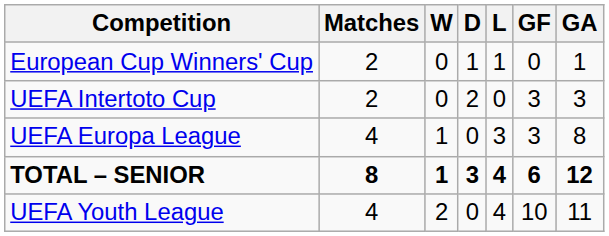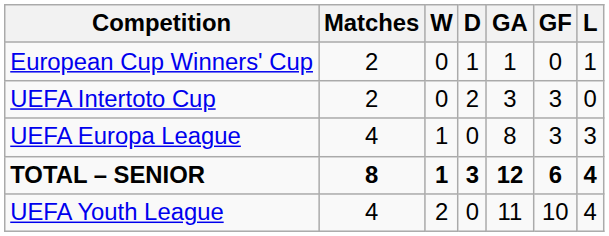 <table class="wikitable">
 <tr>
 <th>Competition</th>
 <th>Matches</th>
 <th>W</th>
 <th>D</th>
+<th>GA</th>
+<th>GF</th>
 <th>L</th>
-<th>GF</th>
-<th>GA</th>
 </tr>
 <tr>
 <td><a href='#'>European Cup Winners' Cup</a></td>
 <td style="text-align:center;">2</td>
 <td style="text-align:center;">0</td>
 <td style="text-align:center;">1</td>
 <td style="text-align:center;">1</td>
 <td style="text-align:center;">0</td>
 <td style="text-align:center;">1</td>
 </tr>
 <tr>
 <td><a href='#'>UEFA Intertoto Cup</a></td>
 <td style="text-align:center;">2</td>
 <td style="text-align:center;">0</td>
 <td style="text-align:center;">2</td>
-<td style="text-align:center;">0</td>
 <td style="text-align:center;">3</td>
 <td style="text-align:center;">3</td>
+<td style="text-align:center;">0</td>
 </tr>
 <tr>
 <td><a href='#'>UEFA Europa League</a></td>
 <td style="text-align:center;">4</td>
 <td style="text-align:center;">1</td>
 <td style="text-align:center;">0</td>
+<td style="text-align:center;">8</td>
 <td style="text-align:center;">3</td>
 <td style="text-align:center;">3</td>
-<td style="text-align:center;">8</td>
 </tr>
 <tr>
 <td><strong>TOTAL – SENIOR</strong></td>
 <td style="text-align:center;"><strong>8</strong></td>
 <td style="text-align:center;"><strong>1</strong></td>
 <td style="text-align:center;"><strong>3</strong></td>
+<td style="text-align:center;"><strong>12</strong></td>
+<td style="text-align:center;"><strong>6</strong></td>
 <td style="text-align:center;"><strong>4</strong></td>
-<td style="text-align:center;"><strong>6</strong></td>
-<td style="text-align:center;"><strong>12</strong></td>
 </tr>
 <tr>
 <td><a href='#'>UEFA Youth League</a></td>
 <td style="text-align:center;">4</td>
 <td style="text-align:center;">2</td>
 <td style="text-align:center;">0</td>
+<td style="text-align:center;">11</td>
+<td style="text-align:center;">10</td>
 <td style="text-align:center;">4</td>
-<td style="text-align:center;">10</td>
-<td style="text-align:center;">11</td>
 </tr>
 </table>
